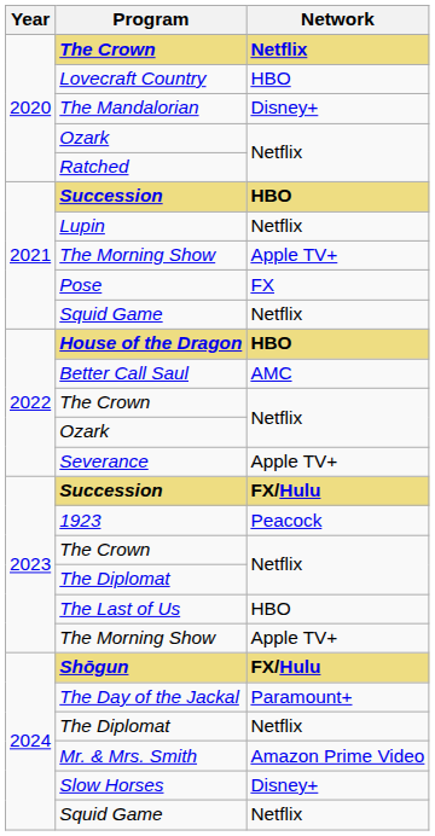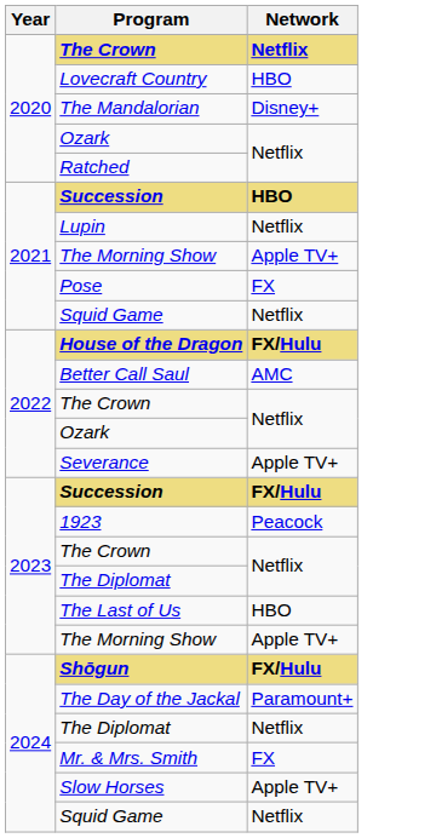 <table class="wikitable">
 <tr>
 <th>Year</th>
 <th>Program</th>
 <th>Network</th>
 </tr>
 <tr>
 <td rowspan="5" style="text-align:center"><a href='#'>2020</a></td>
 <td style="background-color:#EEDD82;"><strong><em><a href='#'>The Crown</a></em></strong></td>
 <td style="background-color:#EEDD82;"><strong><a href='#'>Netflix</a></strong></td>
 </tr>
 <tr>
 <td><em><a href='#'>Lovecraft Country</a></em></td>
 <td><a href='#'>HBO</a></td>
 </tr>
 <tr>
 <td><em><a href='#'>The Mandalorian</a></em></td>
 <td><a href='#'>Disney+</a></td>
 </tr>
 <tr>
 <td><em><a href='#'>Ozark</a></em></td>
 <td rowspan="2">Netflix</td>
 </tr>
 <tr>
 <td><em><a href='#'>Ratched</a></em></td>
 </tr>
 <tr>
 <td rowspan="5" style="text-align:center"><a href='#'>2021</a></td>
 <td style="background:#EEDD82;"><strong><em><a href='#'>Succession</a></em></strong></td>
 <td style="background:#EEDD82;"><strong>HBO</strong></td>
 </tr>
 <tr>
 <td><em><a href='#'>Lupin</a></em></td>
 <td>Netflix</td>
 </tr>
 <tr>
 <td><em><a href='#'>The Morning Show</a></em></td>
 <td><a href='#'>Apple TV+</a></td>
 </tr>
 <tr>
 <td><em><a href='#'>Pose</a></em></td>
 <td><a href='#'>FX</a></td>
 </tr>
 <tr>
 <td><em><a href='#'>Squid Game</a></em></td>
 <td>Netflix</td>
 </tr>
 <tr>
 <td rowspan="5"><a href='#'>2022</a></td>
 <td style="background:#EEDD82;"><strong><em><a href='#'>House of the Dragon</a></em></strong></td>
-<td style="background:#EEDD82;"><strong>HBO</strong></td>
+<td style="background:#EEDD82;"><strong>FX/<a href='#'>Hulu</a></strong></td>
 </tr>
 <tr>
 <td><em><a href='#'>Better Call Saul</a></em></td>
 <td><a href='#'>AMC</a></td>
 </tr>
 <tr>
 <td><em>The Crown</em></td>
 <td rowspan="2">Netflix</td>
 </tr>
 <tr>
 <td><em>Ozark</em></td>
 </tr>
 <tr>
 <td><em><a href='#'>Severance</a></em></td>
 <td>Apple TV+</td>
 </tr>
 <tr>
 <td rowspan="6"><a href='#'>2023</a></td>
 <td style="background:#EEDD82;"><strong><em>Succession</em></strong></td>
 <td style="background:#EEDD82;"><strong>FX/<a href='#'>Hulu</a></strong></td>
 </tr>
 <tr>
 <td><em><a href='#'>1923</a></em></td>
 <td><a href='#'>Peacock</a></td>
 </tr>
 <tr>
 <td><em>The Crown</em></td>
 <td rowspan="2">Netflix</td>
 </tr>
 <tr>
 <td><em><a href='#'>The Diplomat</a></em></td>
 </tr>
 <tr>
 <td><em><a href='#'>The Last of Us</a></em></td>
 <td>HBO</td>
 </tr>
 <tr>
 <td><em>The Morning Show</em></td>
 <td>Apple TV+</td>
 </tr>
 <tr>
 <td rowspan="6"><a href='#'>2024</a></td>
 <td style="background:#EEDD82;"><strong><em><a href='#'>Shōgun</a></em></strong></td>
 <td style="background:#EEDD82;"><strong>FX/<a href='#'>Hulu</a></strong></td>
 </tr>
 <tr>
 <td><em><a href='#'>The Day of the Jackal</a></em></td>
 <td><a href='#'>Paramount+</a></td>
 </tr>
 <tr>
 <td><em>The Diplomat</em></td>
 <td>Netflix</td>
 </tr>
 <tr>
 <td><em><a href='#'>Mr. & Mrs. Smith</a></em></td>
-<td><a href='#'>Amazon Prime Video</a></td>
+<td><a href='#'>FX</a></td>
 </tr>
 <tr>
 <td><em><a href='#'>Slow Horses</a></em></td>
-<td><a href='#'>Disney+</a></td>
+<td>Apple TV+</td>
 </tr>
 <tr>
 <td><em>Squid Game</em></td>
 <td>Netflix</td>
 </tr>
 </table>
